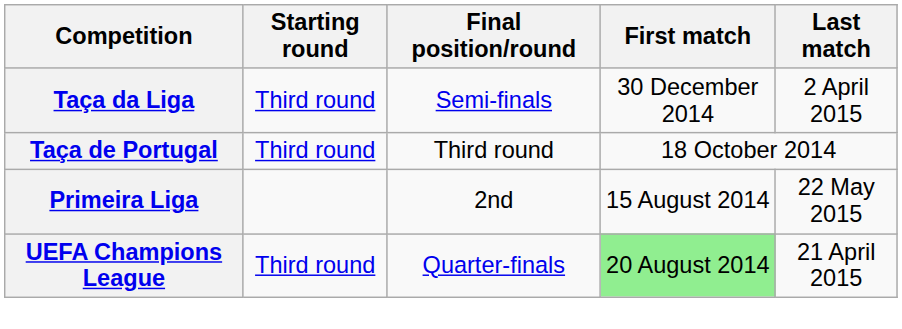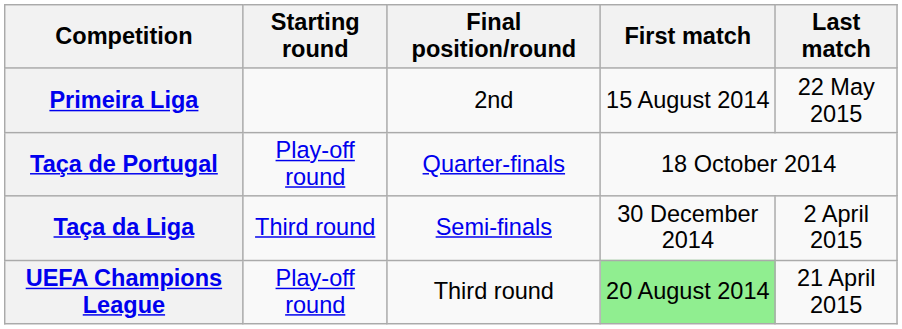 <table class="wikitable plainrowheaders" style="text-align:center;">
 <tr>
 <th scope=col>Competition</th>
 <th scope=col>Starting round</th>
 <th scope=col>Final position/round</th>
 <th scope=col>First match</th>
 <th scope=col>Last match</th>
 </tr>
 <tr>
+<th scope=row align=left><a href='#'>Primeira Liga</a></th>
+<td></td>
+<td>2nd</td>
+<td>15 August 2014</td>
+<td>22 May 2015</td>
+</tr>
+<tr>
+<th scope=row align=left><a href='#'>Taça de Portugal</a></th>
+<td><a href='#'>Play-off round</a></td>
+<td><a href='#'>Quarter-finals</a></td>
+<td colspan=2>18 October 2014</td>
+</tr>
+<tr>
 <th scope=row align=left><a href='#'>Taça da Liga</a></th>
 <td><a href='#'>Third round</a></td>
 <td><a href='#'>Semi-finals</a></td>
 <td>30 December 2014</td>
 <td>2 April 2015</td>
 </tr>
 <tr>
-<th scope=row align=left><a href='#'>Taça de Portugal</a></th>
-<td><a href='#'>Third round</a></td>
+<th scope=row align=left><a href='#'>UEFA Champions League</a></th>
+<td><a href='#'>Play-off round</a></td>
 <td>Third round</td>
-<td colspan=2>18 October 2014</td>
-</tr>
-<tr>
-<th scope=row align=left><a href='#'>Primeira Liga</a></th>
-<td></td>
-<td>2nd</td>
-<td>15 August 2014</td>
-<td>22 May 2015</td>
-</tr>
-<tr>
-<th scope=row align=left><a href='#'>UEFA Champions League</a></th>
-<td><a href='#'>Third round</a></td>
-<td><a href='#'>Quarter-finals</a></td>
 <td style="background: lightgreen;">20 August 2014</td>
 <td>21 April 2015</td>
 </tr>
 </table>
